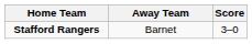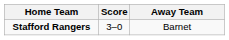 <table class="wikitable" style="text-align:center">
 <tr>
 <th width=150>Home Team</th>
+<th width=20>Score</th>
 <th width=150>Away Team</th>
-<th width=20>Score</th>
 </tr>
 <tr>
 <td><strong>Stafford Rangers</strong></td>
+<td>3–0</td>
 <td>Barnet</td>
-<td>3–0</td>
 </tr>
 </table>
